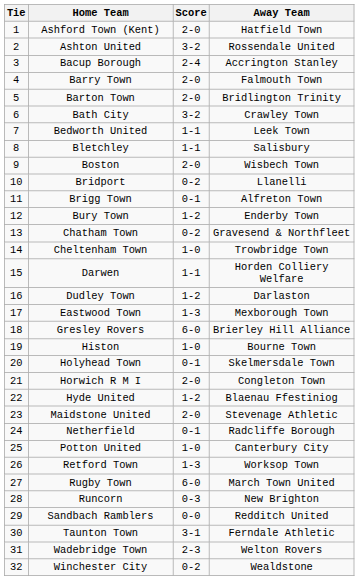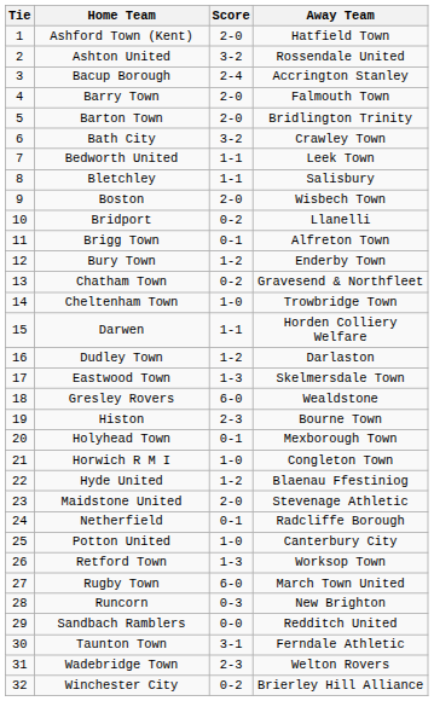 <table class="wikitable" style="text-align:center;">
 <tr>
 <th width=20>Tie</th>
 <th width=175>Home Team</th>
 <th width=20>Score</th>
 <th width=175>Away Team</th>
 </tr>
 <tr>
 <td>1</td>
 <td>Ashford Town (Kent)</td>
 <td>2-0</td>
 <td>Hatfield Town</td>
 </tr>
 <tr>
 <td>2</td>
 <td>Ashton United</td>
 <td>3-2</td>
 <td>Rossendale United</td>
 </tr>
 <tr>
 <td>3</td>
 <td>Bacup Borough</td>
 <td>2-4</td>
 <td>Accrington Stanley</td>
 </tr>
 <tr>
 <td>4</td>
 <td>Barry Town</td>
 <td>2-0</td>
 <td>Falmouth Town</td>
 </tr>
 <tr>
 <td>5</td>
 <td>Barton Town</td>
 <td>2-0</td>
 <td>Bridlington Trinity</td>
 </tr>
 <tr>
 <td>6</td>
 <td>Bath City</td>
 <td>3-2</td>
 <td>Crawley Town</td>
 </tr>
 <tr>
 <td>7</td>
 <td>Bedworth United</td>
 <td>1-1</td>
 <td>Leek Town</td>
 </tr>
 <tr>
 <td>8</td>
 <td>Bletchley</td>
 <td>1-1</td>
 <td>Salisbury</td>
 </tr>
 <tr>
 <td>9</td>
 <td>Boston</td>
 <td>2-0</td>
 <td>Wisbech Town</td>
 </tr>
 <tr>
 <td>10</td>
 <td>Bridport</td>
 <td>0-2</td>
 <td>Llanelli</td>
 </tr>
 <tr>
 <td>11</td>
 <td>Brigg Town</td>
 <td>0-1</td>
 <td>Alfreton Town</td>
 </tr>
 <tr>
 <td>12</td>
 <td>Bury Town</td>
 <td>1-2</td>
 <td>Enderby Town</td>
 </tr>
 <tr>
 <td>13</td>
 <td>Chatham Town</td>
 <td>0-2</td>
 <td>Gravesend & Northfleet</td>
 </tr>
 <tr>
 <td>14</td>
 <td>Cheltenham Town</td>
 <td>1-0</td>
 <td>Trowbridge Town</td>
 </tr>
 <tr>
 <td>15</td>
 <td>Darwen</td>
 <td>1-1</td>
 <td>Horden Colliery Welfare</td>
 </tr>
 <tr>
 <td>16</td>
 <td>Dudley Town</td>
 <td>1-2</td>
 <td>Darlaston</td>
 </tr>
 <tr>
 <td>17</td>
 <td>Eastwood Town</td>
 <td>1-3</td>
-<td>Mexborough Town</td>
+<td>Skelmersdale Town</td>
 </tr>
 <tr>
 <td>18</td>
 <td>Gresley Rovers</td>
 <td>6-0</td>
-<td>Brierley Hill Alliance</td>
+<td>Wealdstone</td>
 </tr>
 <tr>
 <td>19</td>
 <td>Histon</td>
-<td>1-0</td>
+<td>2-3</td>
 <td>Bourne Town</td>
 </tr>
 <tr>
 <td>20</td>
 <td>Holyhead Town</td>
 <td>0-1</td>
-<td>Skelmersdale Town</td>
+<td>Mexborough Town</td>
 </tr>
 <tr>
 <td>21</td>
 <td>Horwich R M I</td>
-<td>2-0</td>
+<td>1-0</td>
 <td>Congleton Town</td>
 </tr>
 <tr>
 <td>22</td>
 <td>Hyde United</td>
 <td>1-2</td>
 <td>Blaenau Ffestiniog</td>
 </tr>
 <tr>
 <td>23</td>
 <td>Maidstone United</td>
 <td>2-0</td>
 <td>Stevenage Athletic</td>
 </tr>
 <tr>
 <td>24</td>
 <td>Netherfield</td>
 <td>0-1</td>
 <td>Radcliffe Borough</td>
 </tr>
 <tr>
 <td>25</td>
 <td>Potton United</td>
 <td>1-0</td>
 <td>Canterbury City</td>
 </tr>
 <tr>
 <td>26</td>
 <td>Retford Town</td>
 <td>1-3</td>
 <td>Worksop Town</td>
 </tr>
 <tr>
 <td>27</td>
 <td>Rugby Town</td>
 <td>6-0</td>
 <td>March Town United</td>
 </tr>
 <tr>
 <td>28</td>
 <td>Runcorn</td>
 <td>0-3</td>
 <td>New Brighton</td>
 </tr>
 <tr>
 <td>29</td>
 <td>Sandbach Ramblers</td>
 <td>0-0</td>
 <td>Redditch United</td>
 </tr>
 <tr>
 <td>30</td>
 <td>Taunton Town</td>
 <td>3-1</td>
 <td>Ferndale Athletic</td>
 </tr>
 <tr>
 <td>31</td>
 <td>Wadebridge Town</td>
 <td>2-3</td>
 <td>Welton Rovers</td>
 </tr>
 <tr>
 <td>32</td>
 <td>Winchester City</td>
 <td>0-2</td>
-<td>Wealdstone</td>
+<td>Brierley Hill Alliance</td>
 </tr>
 </table>
